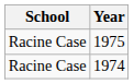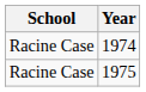 <table class="wikitable">
 <tr>
 <th>School</th>
 <th>Year</th>
 </tr>
 <tr>
 <td>Racine Case</td>
-<td>1975</td>
+<td>1974</td>
 </tr>
 <tr>
 <td>Racine Case</td>
-<td>1974</td>
+<td>1975</td>
 </tr>
 </table>
